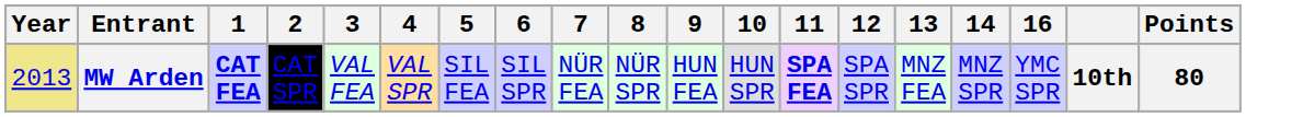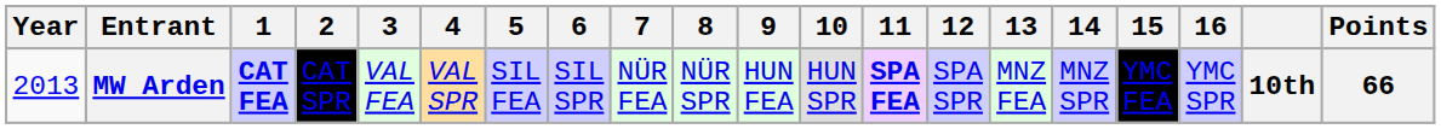 <table class="wikitable" style="text-align:center; font-size:85%">
 <tr>
 <th>Year</th>
 <th>Entrant</th>
 <th>1</th>
 <th>2</th>
 <th>3</th>
 <th>4</th>
 <th>5</th>
 <th>6</th>
 <th>7</th>
 <th>8</th>
 <th>9</th>
 <th>10</th>
 <th>11</th>
 <th>12</th>
 <th>13</th>
 <th>14</th>
+<th>15</th>
 <th>16</th>
 <th></th>
 <th>Points</th>
 </tr>
 <tr>
-<td id=2013G style="background: khaki;"><a href='#'>2013</a></td>
+<td id=2013G><a href='#'>2013</a></td>
 <th nowrap><a href='#'>MW Arden</a></th>
 <td style="background:#CFCFFF;"><strong><a href='#'>CAT<br>FEA</a><br></strong></td>
 <td style="background:#000; color:white;"><a href='#'><span>CAT<br>SPR</span></a><br></td>
 <td style="background:#DFFFDF;"><em><a href='#'>VAL<br>FEA</a></em><br></td>
 <td style="background:#FFDF9F;"><em><a href='#'>VAL<br>SPR</a></em><br></td>
 <td style="background:#CFCFFF;"><a href='#'>SIL<br>FEA</a><br></td>
 <td style="background:#CFCFFF;"><a href='#'>SIL<br>SPR</a><br></td>
 <td style="background:#DFFFDF;"><a href='#'>NÜR<br>FEA</a><br></td>
 <td style="background:#DFFFDF;"><a href='#'>NÜR<br>SPR</a><br></td>
 <td style="background:#DFFFDF;"><a href='#'>HUN<br>FEA</a><br></td>
 <td style="background:#DFDFDF;"><a href='#'>HUN<br>SPR</a><br></td>
 <td style="background:#EFCFFF;"><strong><a href='#'>SPA<br>FEA</a></strong><br></td>
 <td style="background:#CFCFFF;"><a href='#'>SPA<br>SPR</a><br></td>
 <td style="background:#DFFFDF;"><a href='#'>MNZ<br>FEA</a><br></td>
 <td style="background:#CFCFFF;"><a href='#'>MNZ<br>SPR</a><br></td>
+<td style="background:#000; color:white;"><a href='#'><span>YMC<br>FEA</span></a><br></td>
 <td style="background:#CFCFFF;"><a href='#'>YMC<br>SPR</a><br></td>
 <th>10th</th>
-<th>80</th>
+<th>66</th>
 </tr>
 </table>
